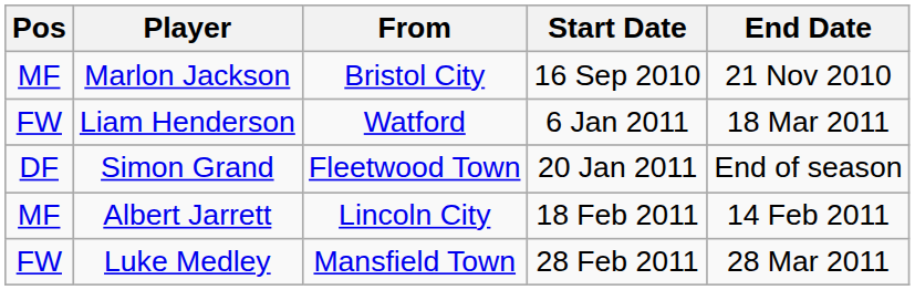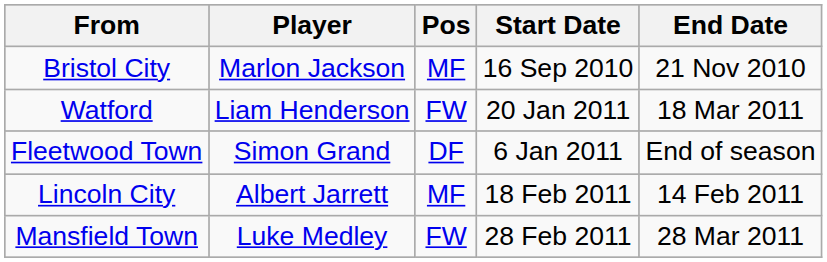 <table class="wikitable" style="text-align:center;">
 <tr>
+<th>From</th>
+<th>Player</th>
 <th>Pos</th>
-<th>Player</th>
-<th>From</th>
 <th>Start Date</th>
 <th>End Date</th>
 </tr>
 <tr>
+<td> <a href='#'>Bristol City</a></td>
+<td> <a href='#'>Marlon Jackson</a></td>
 <td><a href='#'>MF</a></td>
-<td> <a href='#'>Marlon Jackson</a></td>
-<td> <a href='#'>Bristol City</a></td>
 <td>16 Sep 2010</td>
 <td>21 Nov 2010</td>
 </tr>
 <tr>
+<td> <a href='#'>Watford</a></td>
+<td> <a href='#'>Liam Henderson</a></td>
 <td><a href='#'>FW</a></td>
-<td> <a href='#'>Liam Henderson</a></td>
-<td> <a href='#'>Watford</a></td>
-<td>6 Jan 2011</td>
+<td>20 Jan 2011</td>
 <td>18 Mar 2011</td>
 </tr>
 <tr>
+<td> <a href='#'>Fleetwood Town</a></td>
+<td> <a href='#'>Simon Grand</a></td>
 <td><a href='#'>DF</a></td>
-<td> <a href='#'>Simon Grand</a></td>
-<td> <a href='#'>Fleetwood Town</a></td>
-<td>20 Jan 2011</td>
+<td>6 Jan 2011</td>
 <td>End of season</td>
 </tr>
 <tr>
+<td> <a href='#'>Lincoln City</a></td>
+<td> <a href='#'>Albert Jarrett</a></td>
 <td><a href='#'>MF</a></td>
-<td> <a href='#'>Albert Jarrett</a></td>
-<td> <a href='#'>Lincoln City</a></td>
 <td>18 Feb 2011</td>
 <td>14 Feb 2011</td>
 </tr>
 <tr>
+<td> <a href='#'>Mansfield Town</a></td>
+<td> <a href='#'>Luke Medley</a></td>
 <td><a href='#'>FW</a></td>
-<td> <a href='#'>Luke Medley</a></td>
-<td> <a href='#'>Mansfield Town</a></td>
 <td>28 Feb 2011</td>
 <td>28 Mar 2011</td>
 </tr>
 </table>
